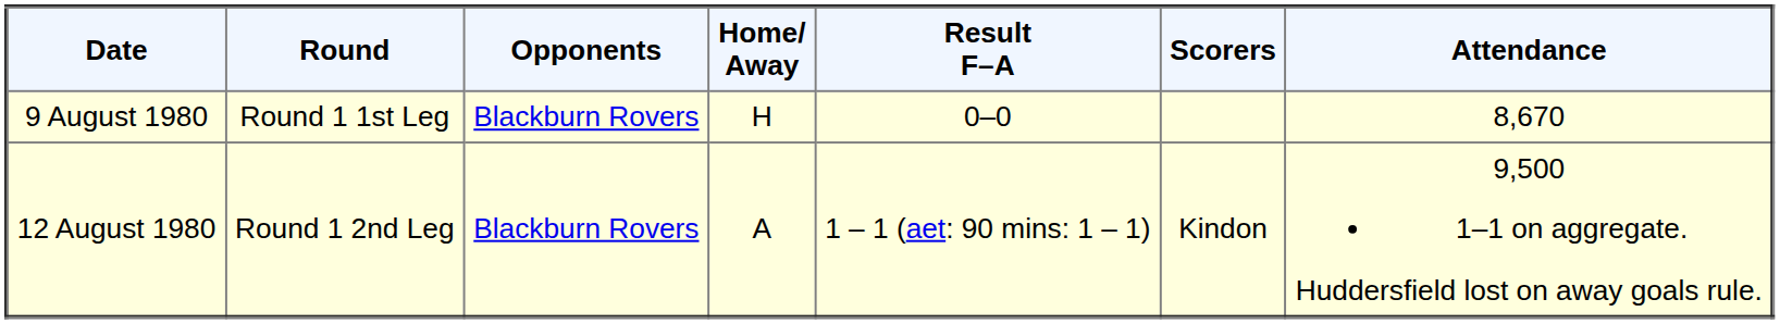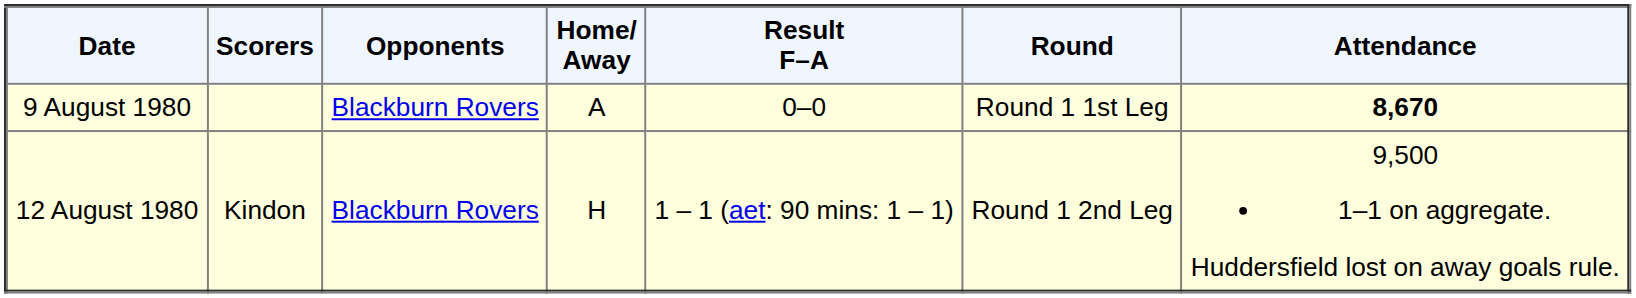 <table border="2" cellpadding="4" style="border-collapse:collapse; text-align:center; font-size:smaller;">
 <tr style="background:#f0f6ff;">
 <th><strong>Date</strong></th>
-<th><strong>Round</strong></th>
+<th><strong>Scorers</strong></th>
 <th><strong>Opponents</strong></th>
 <th><strong>Home/<br>Away</strong></th>
 <th><strong>Result<br>F–A</strong></th>
-<th><strong>Scorers</strong></th>
+<th><strong>Round</strong></th>
 <th><strong>Attendance</strong></th>
 </tr>
 <tr bgcolor="#ffffdd">
 <td>9 August 1980</td>
+<td></td>
+<td><a href='#'>Blackburn Rovers</a></td>
+<td>A</td>
+<td>0–0</td>
 <td>Round 1 1st Leg</td>
-<td><a href='#'>Blackburn Rovers</a></td>
-<td>H</td>
-<td>0–0</td>
-<td></td>
-<td>8,670</td>
+<td><strong>8,670</strong></td>
 </tr>
 <tr bgcolor="#ffffdd">
 <td>12 August 1980</td>
+<td>Kindon</td>
+<td><a href='#'>Blackburn Rovers</a></td>
+<td>H</td>
+<td>1 – 1 (<a href='#'>aet</a>: 90 mins: 1 – 1)</td>
 <td>Round 1 2nd Leg</td>
-<td><a href='#'>Blackburn Rovers</a></td>
-<td>A</td>
-<td>1 – 1 (<a href='#'>aet</a>: 90 mins: 1 – 1)</td>
-<td>Kindon</td>
 <td>9,500<br><ul><li>1–1 on aggregate.</li></ul>Huddersfield lost on away goals rule.</td>
 </tr>
 </table>
